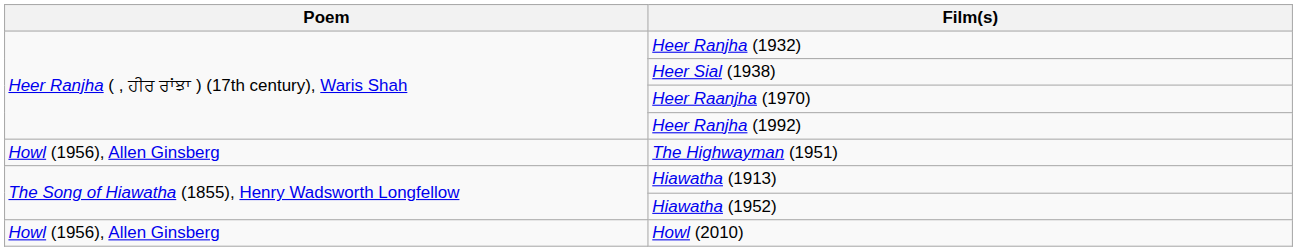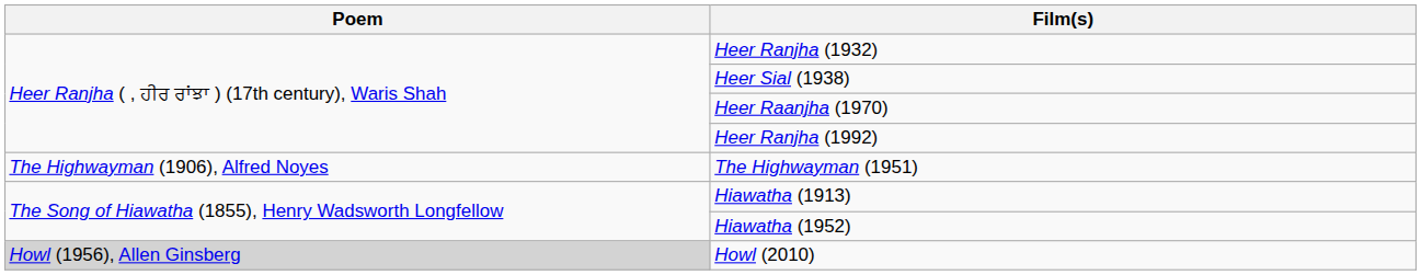 <table class="wikitable">
 <tr>
 <th width="600">Poem</th>
 <th width="600">Film(s)</th>
 </tr>
 <tr>
 <td rowspan="4"><em><a href='#'>Heer Ranjha</a></em> ( , ਹੀਰ ਰਾਂਝਾ ) (17th century), <a href='#'>Waris Shah</a></td>
 <td><em><a href='#'>Heer Ranjha</a></em> (1932)</td>
 </tr>
 <tr>
 <td><em><a href='#'>Heer Sial</a></em> (1938)</td>
 </tr>
 <tr>
 <td><em><a href='#'>Heer Raanjha</a></em> (1970)</td>
 </tr>
 <tr>
 <td><em><a href='#'>Heer Ranjha</a></em> (1992)</td>
 </tr>
 <tr>
-<td><em><a href='#'>Howl</a></em> (1956), <a href='#'>Allen Ginsberg</a></td>
+<td><em><a href='#'>The Highwayman</a></em> (1906), <a href='#'>Alfred Noyes</a></td>
 <td><em><a href='#'>The Highwayman</a></em> (1951)</td>
 </tr>
 <tr>
 <td rowspan="2"><em><a href='#'>The Song of Hiawatha</a></em> (1855), <a href='#'>Henry Wadsworth Longfellow</a></td>
 <td><em><a href='#'>Hiawatha</a></em> (1913)</td>
 </tr>
 <tr>
 <td><em><a href='#'>Hiawatha</a></em> (1952)</td>
 </tr>
 <tr>
-<td><em><a href='#'>Howl</a></em> (1956), <a href='#'>Allen Ginsberg</a></td>
+<td style="background: lightgrey;"><em><a href='#'>Howl</a></em> (1956), <a href='#'>Allen Ginsberg</a></td>
 <td><em><a href='#'>Howl</a></em> (2010)</td>
 </tr>
 </table>
